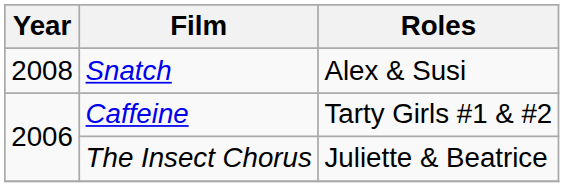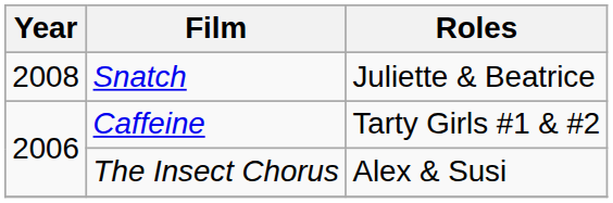 <table class="wikitable">
 <tr>
 <th>Year</th>
 <th>Film</th>
 <th>Roles</th>
 </tr>
 <tr>
 <td>2008</td>
 <td><a href='#'><em>Snatch</em></a></td>
-<td>Alex & Susi</td>
+<td>Juliette & Beatrice</td>
 </tr>
 <tr>
 <td Rowspan="2">2006</td>
 <td><a href='#'><em>Caffeine</em></a></td>
 <td>Tarty Girls #1 & #2</td>
 </tr>
 <tr>
 <td><em>The Insect Chorus</em></td>
-<td>Juliette & Beatrice</td>
+<td>Alex & Susi</td>
 </tr>
 <tr>
 </tr>
 </table>
